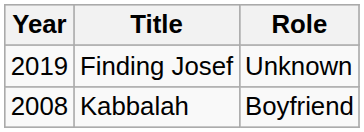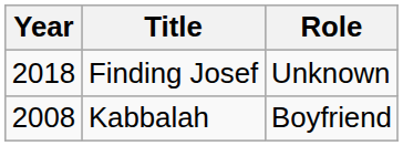 <table class="wikitable">
 <tr>
 <th>Year</th>
 <th>Title</th>
 <th>Role</th>
 </tr>
 <tr>
-<td>2019</td>
+<td>2018</td>
 <td>Finding Josef</td>
 <td>Unknown</td>
 </tr>
 <tr>
 <td>2008</td>
 <td>Kabbalah</td>
 <td>Boyfriend</td>
 </tr>
 </table>
